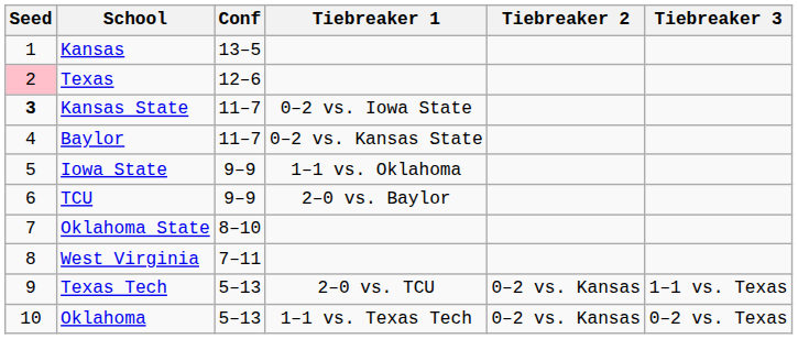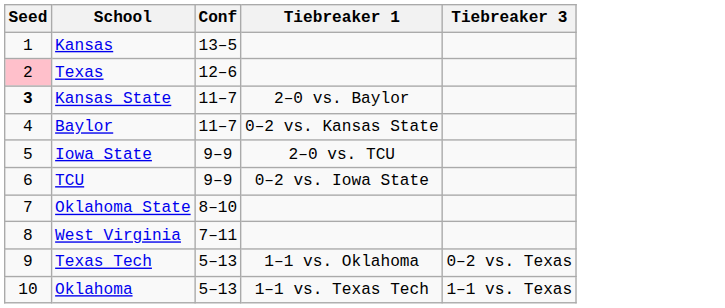 <table class="wikitable" style="white-space:nowrap; font-size:90%;text-align:center">
 <tr>
 <th>Seed</th>
 <th>School</th>
 <th>Conf</th>
 <th>Tiebreaker 1</th>
-<th>Tiebreaker 2</th>
 <th>Tiebreaker 3</th>
 </tr>
 <tr>
 <td>1</td>
 <td align="left"><a href='#'>Kansas</a></td>
 <td>13–5</td>
-<td></td>
 <td></td>
 <td></td>
 </tr>
 <tr>
 <td style="background: pink;">2</td>
 <td align="left"><a href='#'>Texas</a></td>
 <td>12–6</td>
 <td></td>
 <td></td>
-<td></td>
 </tr>
 <tr>
 <td><strong>3</strong></td>
 <td align="left"><a href='#'>Kansas State</a></td>
 <td>11–7</td>
-<td style="text-align: center;">0–2 vs. Iowa State</td>
-<td></td>
+<td>2–0 vs. Baylor</td>
 <td></td>
 </tr>
 <tr>
 <td>4</td>
 <td align="left"><a href='#'>Baylor</a></td>
 <td>11–7</td>
 <td>0–2 vs. Kansas State</td>
 <td></td>
-<td></td>
 </tr>
 <tr>
 <td>5</td>
 <td align="left"><a href='#'>Iowa State</a></td>
 <td>9–9</td>
-<td>1–1 vs. Oklahoma</td>
-<td></td>
+<td>2–0 vs. TCU</td>
 <td></td>
 </tr>
 <tr>
 <td>6</td>
 <td align="left"><a href='#'>TCU</a></td>
 <td>9–9</td>
-<td>2–0 vs. Baylor</td>
-<td></td>
+<td style="text-align: center;">0–2 vs. Iowa State</td>
 <td></td>
 </tr>
 <tr>
 <td>7</td>
 <td align="left"><a href='#'>Oklahoma State</a></td>
 <td>8–10</td>
-<td></td>
 <td></td>
 <td></td>
 </tr>
 <tr>
 <td>8</td>
 <td align="left"><a href='#'>West Virginia</a></td>
 <td>7–11</td>
 <td></td>
 <td></td>
-<td></td>
 </tr>
 <tr>
 <td>9</td>
 <td align="left"><a href='#'>Texas Tech</a></td>
 <td>5–13</td>
-<td>2–0 vs. TCU</td>
-<td>0–2 vs. Kansas</td>
-<td>1–1 vs. Texas</td>
+<td>1–1 vs. Oklahoma</td>
+<td>0–2 vs. Texas</td>
 </tr>
 <tr>
 <td>10</td>
 <td align="left"><a href='#'>Oklahoma</a></td>
 <td>5–13</td>
 <td>1–1 vs. Texas Tech</td>
-<td>0–2 vs. Kansas</td>
-<td>0–2 vs. Texas</td>
+<td>1–1 vs. Texas</td>
 </tr>
 </table>
